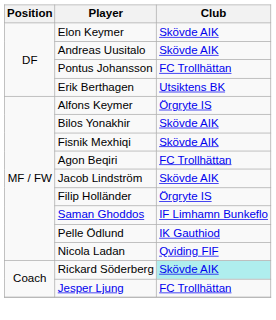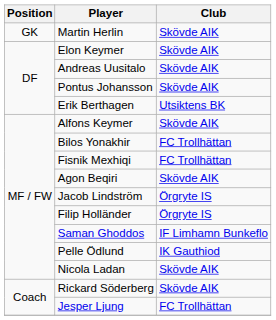 <table class="wikitable" style="text-align:center;float:left;margin-right:1em;">
 <tr>
 <th>Position</th>
 <th>Player</th>
 <th>Club</th>
+</tr>
+<tr>
+<td>GK</td>
+<td align="left"> Martin Herlin</td>
+<td align="left"><a href='#'>Skövde AIK</a></td>
 </tr>
 <tr>
 <td rowspan="4">DF</td>
 <td align="left"> Elon Keymer</td>
 <td align="left"><a href='#'>Skövde AIK</a></td>
 </tr>
 <tr>
 <td align="left"> Andreas Uusitalo</td>
 <td align="left"><a href='#'>Skövde AIK</a></td>
 </tr>
 <tr>
 <td align="left"> Pontus Johansson</td>
-<td align="left"><a href='#'>FC Trollhättan</a></td>
+<td align="left"><a href='#'>Skövde AIK</a></td>
 </tr>
 <tr>
 <td align="left"> Erik Berthagen</td>
 <td align="left"><a href='#'>Utsiktens BK</a></td>
 </tr>
 <tr>
 <td rowspan="9">MF / FW</td>
 <td align="left"> Alfons Keymer</td>
-<td align="left"><a href='#'>Örgryte IS</a></td>
+<td align="left"><a href='#'>Skövde AIK</a></td>
 </tr>
 <tr>
 <td align="left"> Bilos Yonakhir</td>
+<td align="left"><a href='#'>FC Trollhättan</a></td>
+</tr>
+<tr>
+<td align="left"> Fisnik Mexhiqi</td>
+<td align="left"><a href='#'>FC Trollhättan</a></td>
+</tr>
+<tr>
+<td align="left"> Agon Beqiri</td>
 <td align="left"><a href='#'>Skövde AIK</a></td>
 </tr>
 <tr>
-<td align="left"> Fisnik Mexhiqi</td>
-<td align="left"><a href='#'>Skövde AIK</a></td>
-</tr>
-<tr>
-<td align="left"> Agon Beqiri</td>
-<td align="left"><a href='#'>FC Trollhättan</a></td>
-</tr>
-<tr>
 <td align="left"> Jacob Lindström</td>
-<td align="left"><a href='#'>Skövde AIK</a></td>
+<td align="left"><a href='#'>Örgryte IS</a></td>
 </tr>
 <tr>
 <td align="left"> Filip Holländer</td>
 <td align="left"><a href='#'>Örgryte IS</a></td>
 </tr>
 <tr>
 <td align="left"> <a href='#'>Saman Ghoddos</a></td>
 <td align="left"><a href='#'>IF Limhamn Bunkeflo</a></td>
 </tr>
 <tr>
 <td align="left"> Pelle Ödlund</td>
 <td align="left"><a href='#'>IK Gauthiod</a></td>
 </tr>
 <tr>
 <td align="left"> Nicola Ladan</td>
-<td align="left"><a href='#'>Qviding FIF</a></td>
+<td align="left"><a href='#'>Skövde AIK</a></td>
 </tr>
 <tr>
 <td rowspan="2">Coach</td>
 <td align="left"> Rickard Söderberg</td>
-<td align="left" style="background: paleturquoise;"><a href='#'>Skövde AIK</a></td>
+<td align="left"><a href='#'>Skövde AIK</a></td>
 </tr>
 <tr>
 <td align="left"> <a href='#'>Jesper Ljung</a></td>
 <td align="left"><a href='#'>FC Trollhättan</a></td>
 </tr>
 <tr>
 </tr>
 </table>
